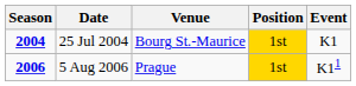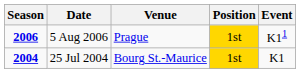 <table class="wikitable" style="text-align:center; font-size:95%;">
 <tr>
 <th>Season</th>
 <th>Date</th>
 <th>Venue</th>
 <th>Position</th>
 <th>Event</th>
 </tr>
 <tr>
+<td><strong><a href='#'>2006</a></strong></td>
+<td align=right>5 Aug 2006</td>
+<td align=left><a href='#'>Prague</a></td>
+<td bgcolor=gold>1st</td>
+<td>K1<sup><a href='#'>1</a></sup></td>
+</tr>
+<tr>
 <td><strong><a href='#'>2004</a></strong></td>
 <td align=right>25 Jul 2004</td>
 <td align=left><a href='#'>Bourg St.-Maurice</a></td>
 <td bgcolor=gold>1st</td>
 <td>K1</td>
 </tr>
-<tr>
-<td><strong><a href='#'>2006</a></strong></td>
-<td align=right>5 Aug 2006</td>
-<td align=left><a href='#'>Prague</a></td>
-<td bgcolor=gold>1st</td>
-<td>K1<sup><a href='#'>1</a></sup></td>
-</tr>
 </table>
